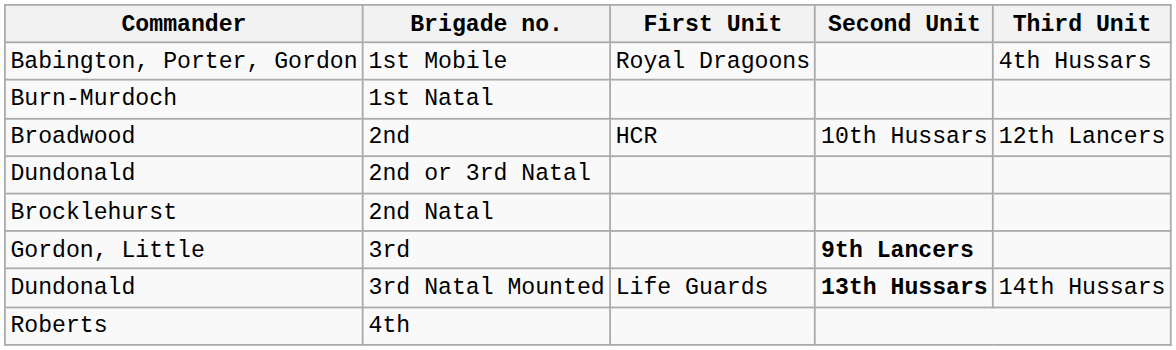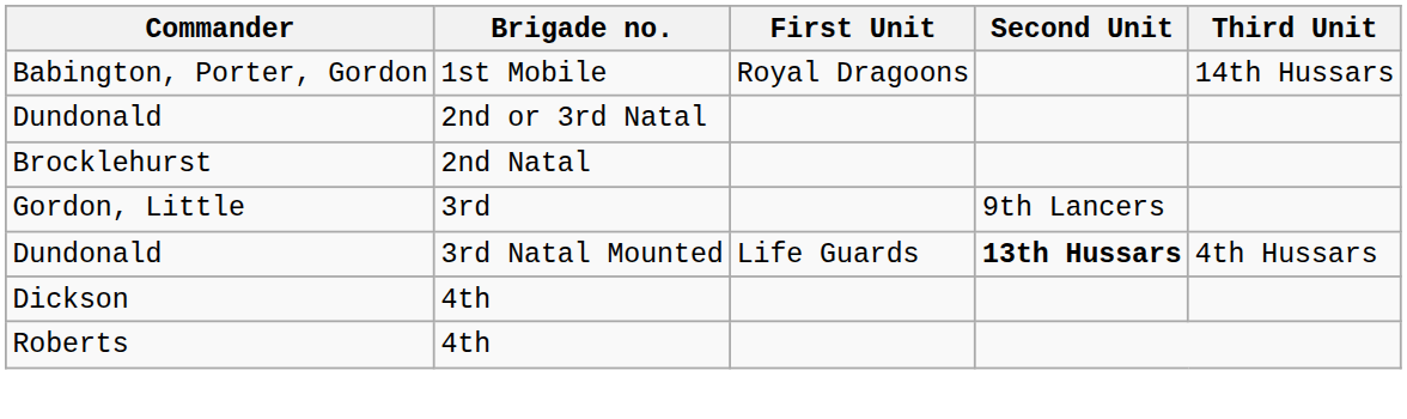 <table class="wikitable">
 <tr>
 <th>Commander</th>
 <th>Brigade no.</th>
 <th>First Unit</th>
 <th>Second Unit</th>
 <th>Third Unit</th>
 </tr>
 <tr>
 <td>Babington, Porter, Gordon</td>
 <td>1st Mobile</td>
 <td>Royal Dragoons</td>
 <td></td>
-<td>4th Hussars</td>
-</tr>
-<tr>
-<td>Burn-Murdoch</td>
-<td>1st Natal</td>
-<td></td>
-<td></td>
-<td></td>
-</tr>
-<tr>
-<td>Broadwood</td>
-<td>2nd</td>
-<td>HCR</td>
-<td>10th Hussars</td>
-<td>12th Lancers</td>
+<td>14th Hussars</td>
 </tr>
 <tr>
 <td>Dundonald</td>
 <td>2nd or 3rd Natal</td>
 <td></td>
 <td></td>
 <td></td>
 </tr>
 <tr>
 <td>Brocklehurst</td>
 <td>2nd Natal</td>
 <td></td>
 <td></td>
 <td></td>
 </tr>
 <tr>
 <td>Gordon, Little</td>
 <td>3rd</td>
 <td></td>
-<td><strong>9th Lancers</strong></td>
+<td>9th Lancers</td>
 <td></td>
 </tr>
 <tr>
 <td>Dundonald</td>
 <td>3rd Natal Mounted</td>
 <td>Life Guards</td>
 <td><strong>13th Hussars</strong></td>
-<td>14th Hussars</td>
+<td>4th Hussars</td>
+</tr>
+<tr>
+<td>Dickson</td>
+<td>4th</td>
+<td></td>
+<td></td>
+<td></td>
 </tr>
 <tr>
 <td>Roberts</td>
 <td>4th</td>
 <td></td>
 </tr>
 </table>
